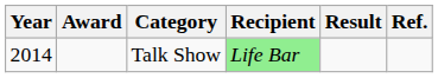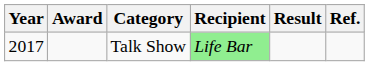 <table class="wikitable">
 <tr>
 <th>Year</th>
 <th>Award</th>
 <th>Category</th>
 <th>Recipient</th>
 <th>Result</th>
 <th>Ref.</th>
 </tr>
 <tr>
-<td>2014</td>
+<td>2017</td>
 <td></td>
 <td>Talk Show</td>
 <td style="background: lightgreen;"><em>Life Bar</em></td>
 <td></td>
 <td></td>
 </tr>
 </table>
